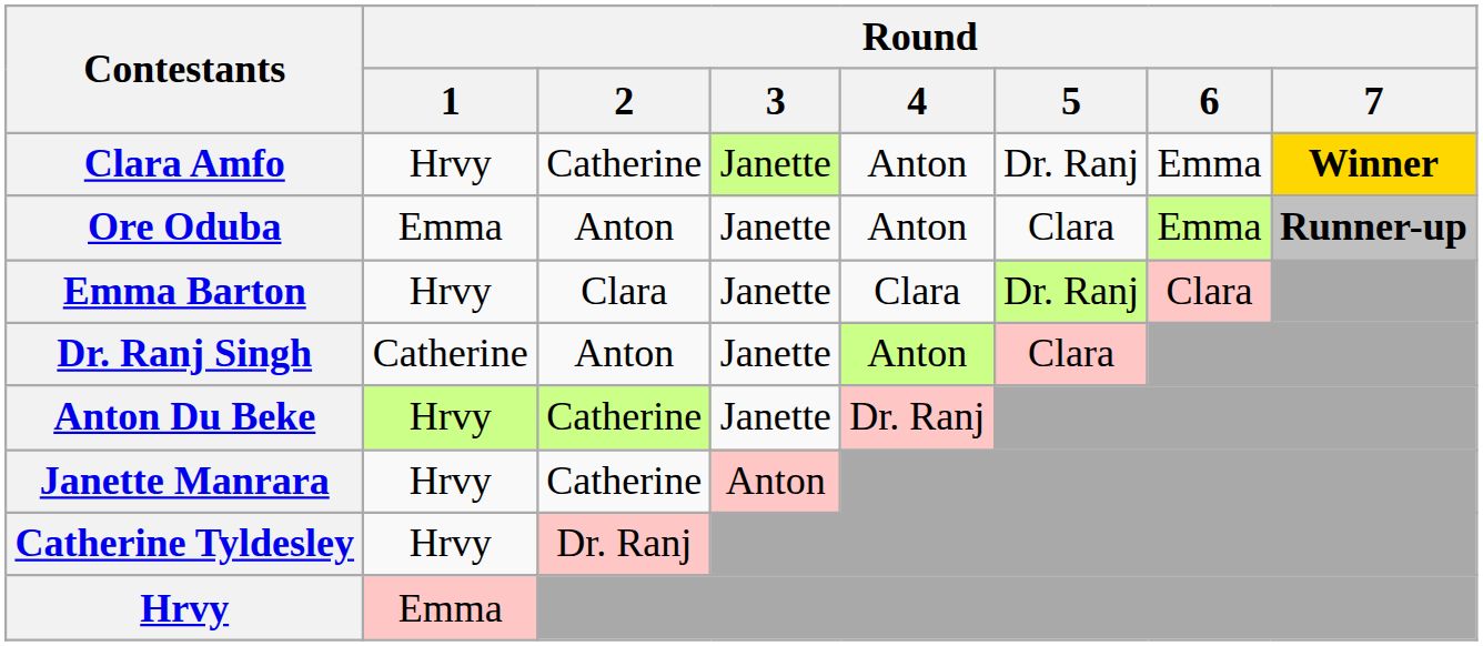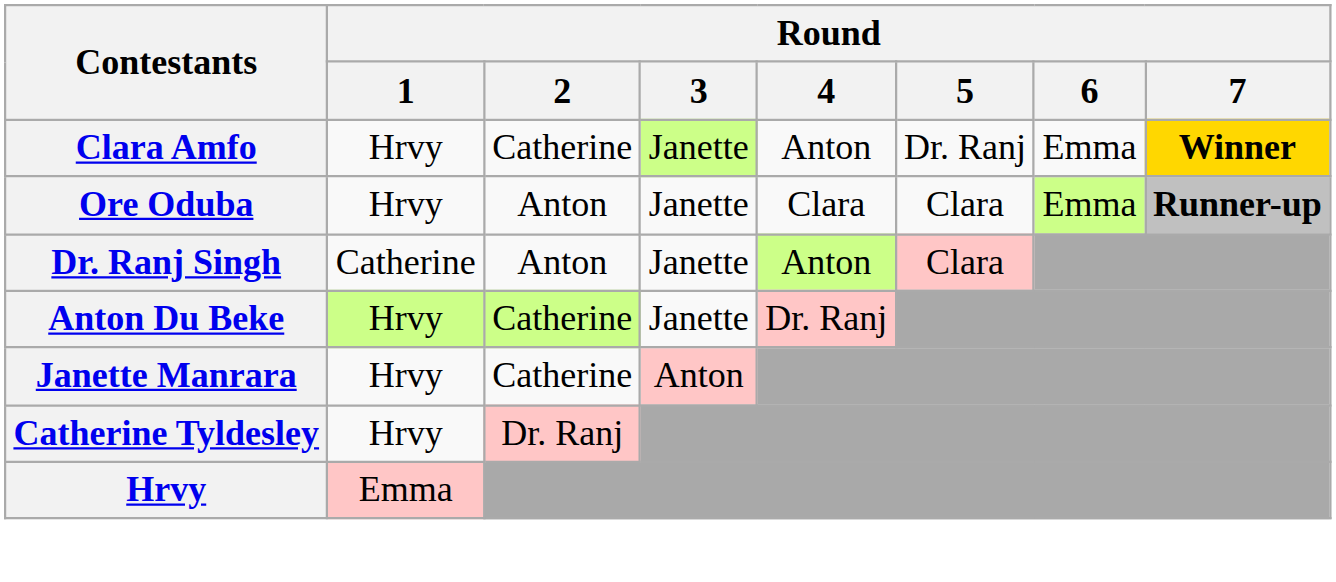 <table class="wikitable" style="text-align:center;">
 <tr>
 <th rowspan="2">Contestants</th>
 <th colspan="7">Round</th>
 </tr>
 <tr>
 <th>1</th>
 <th>2</th>
 <th>3</th>
 <th>4</th>
 <th>5</th>
 <th>6</th>
 <th>7</th>
 </tr>
 <tr>
 <th><a href='#'>Clara Amfo</a></th>
 <td>Hrvy</td>
 <td>Catherine</td>
 <td style="background:#ccff88;">Janette</td>
 <td>Anton</td>
 <td>Dr. Ranj</td>
 <td>Emma</td>
 <td style="background:gold;"><strong>Winner</strong></td>
 </tr>
 <tr>
 <th><a href='#'>Ore Oduba</a></th>
-<td>Emma</td>
+<td>Hrvy</td>
 <td>Anton</td>
 <td>Janette</td>
-<td>Anton</td>
+<td>Clara</td>
 <td>Clara</td>
 <td style="background:#ccff88;">Emma</td>
 <td style="background:silver;"><strong>Runner-up</strong></td>
-</tr>
-<tr>
-<th><a href='#'>Emma Barton</a></th>
-<td>Hrvy</td>
-<td>Clara</td>
-<td>Janette</td>
-<td>Clara</td>
-<td style="background:#ccff88;">Dr. Ranj</td>
-<td style="background:#ffc6c6;">Clara</td>
-<td style="background:darkgray;" colspan="1"></td>
 </tr>
 <tr>
 <th><a href='#'>Dr. Ranj Singh</a></th>
 <td>Catherine</td>
 <td>Anton</td>
 <td>Janette</td>
 <td style="background:#ccff88;">Anton</td>
 <td style="background:#ffc6c6;">Clara</td>
 <td style="background:darkgray;" colspan="2"></td>
 </tr>
 <tr>
 <th><a href='#'>Anton Du Beke</a></th>
 <td style="background:#ccff88;">Hrvy</td>
 <td style="background:#ccff88;">Catherine</td>
 <td>Janette</td>
 <td style="background:#ffc6c6;">Dr. Ranj</td>
 <td style="background:darkgray;" colspan="3"></td>
 </tr>
 <tr>
 <th><a href='#'>Janette Manrara</a></th>
 <td>Hrvy</td>
 <td>Catherine</td>
 <td style="background:#ffc6c6;">Anton</td>
 <td style="background:darkgray;" colspan="4"></td>
 </tr>
 <tr>
 <th><a href='#'>Catherine Tyldesley</a></th>
 <td>Hrvy</td>
 <td style="background:#ffc6c6;">Dr. Ranj</td>
 <td style="background:darkgray;" colspan="5"></td>
 </tr>
 <tr>
 <th><a href='#'>Hrvy</a></th>
 <td style="background:#ffc6c6;">Emma</td>
 <td style="background:darkgray;" colspan="6"></td>
 </tr>
 </table>
